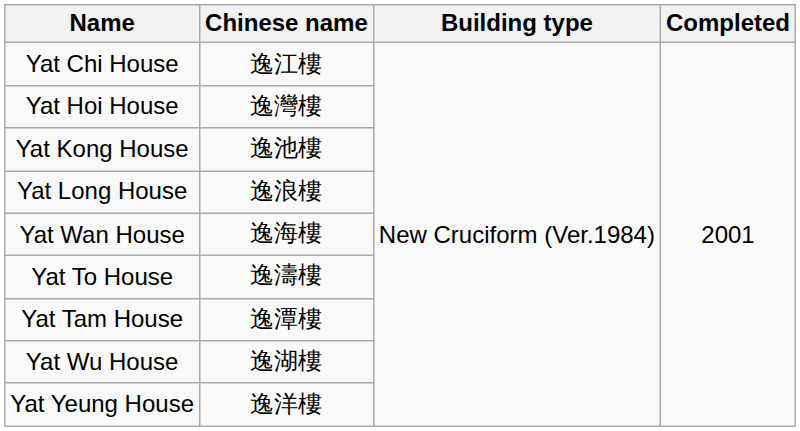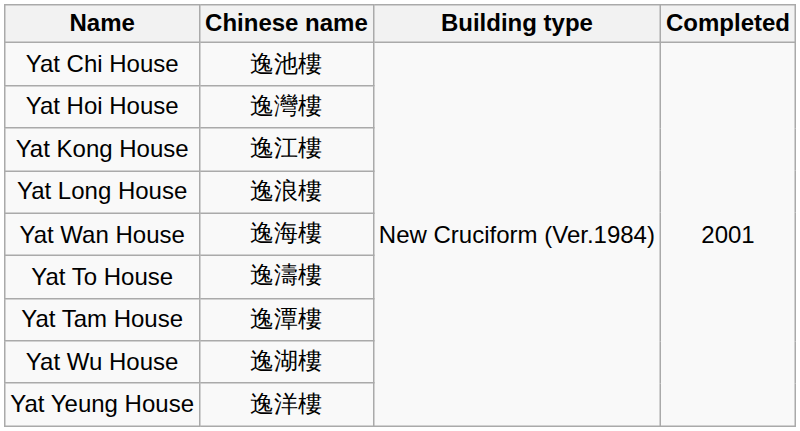 <table class="wikitable" style="text-align: center">
 <tr>
 <th>Name</th>
 <th>Chinese name</th>
 <th>Building type</th>
 <th>Completed</th>
 </tr>
 <tr>
 <td>Yat Chi House</td>
-<td>逸江樓</td>
+<td>逸池樓</td>
 <td rowspan="9">New Cruciform (Ver.1984)</td>
 <td rowspan="9">2001</td>
 </tr>
 <tr>
 <td>Yat Hoi House</td>
 <td>逸灣樓</td>
 </tr>
 <tr>
 <td>Yat Kong House</td>
-<td>逸池樓</td>
+<td>逸江樓</td>
 </tr>
 <tr>
 <td>Yat Long House</td>
 <td>逸浪樓</td>
 </tr>
 <tr>
 <td>Yat Wan House</td>
 <td>逸海樓</td>
 </tr>
 <tr>
 <td>Yat To House</td>
 <td>逸濤樓</td>
 </tr>
 <tr>
 <td>Yat Tam House</td>
 <td>逸潭樓</td>
 </tr>
 <tr>
 <td>Yat Wu House</td>
 <td>逸湖樓</td>
 </tr>
 <tr>
 <td>Yat Yeung House</td>
 <td>逸洋樓</td>
 </tr>
 </table>
